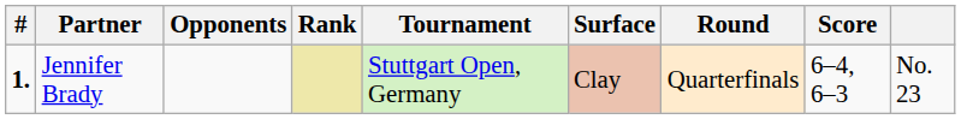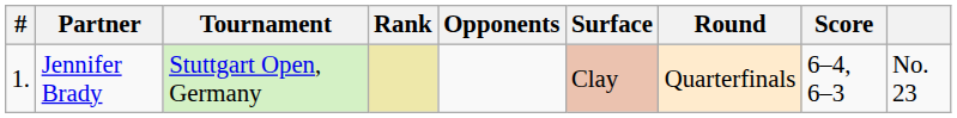 <table class="wikitable sortable">
 <tr>
 <th>#</th>
 <th>Partner</th>
+<th>Tournament</th>
+<th>Rank</th>
 <th>Opponents</th>
-<th>Rank</th>
-<th>Tournament</th>
 <th>Surface</th>
 <th>Round</th>
 <th>Score</th>
 <th></th>
 </tr>
 <tr>
-<td><strong>1.</strong></td>
+<td>1.</td>
 <td> <a href='#'>Jennifer Brady</a></td>
+<td bgcolor=d4f1c5><a href='#'>Stuttgart Open</a>, Germany</td>
+<td bgcolor=eee8aa></td>
 <td></td>
-<td bgcolor=eee8aa></td>
-<td bgcolor=d4f1c5><a href='#'>Stuttgart Open</a>, Germany</td>
 <td bgcolor=ebc2af>Clay</td>
 <td bgcolor=ffebcd>Quarterfinals</td>
 <td>6–4, 6–3</td>
 <td>No. 23</td>
 </tr>
 </table>
